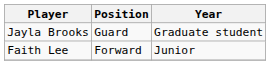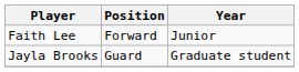 <table class="wikitable" border="1">
 <tr align=center>
 <th style= >Player</th>
 <th style= >Position</th>
 <th style= >Year</th>
 </tr>
 <tr>
+<td>Faith Lee</td>
+<td>Forward</td>
+<td>Junior</td>
+</tr>
+<tr>
 <td>Jayla Brooks</td>
 <td>Guard</td>
 <td>Graduate student</td>
 </tr>
 <tr>
-<td>Faith Lee</td>
-<td>Forward</td>
-<td>Junior</td>
-</tr>
-<tr>
 </tr>
 </table>
